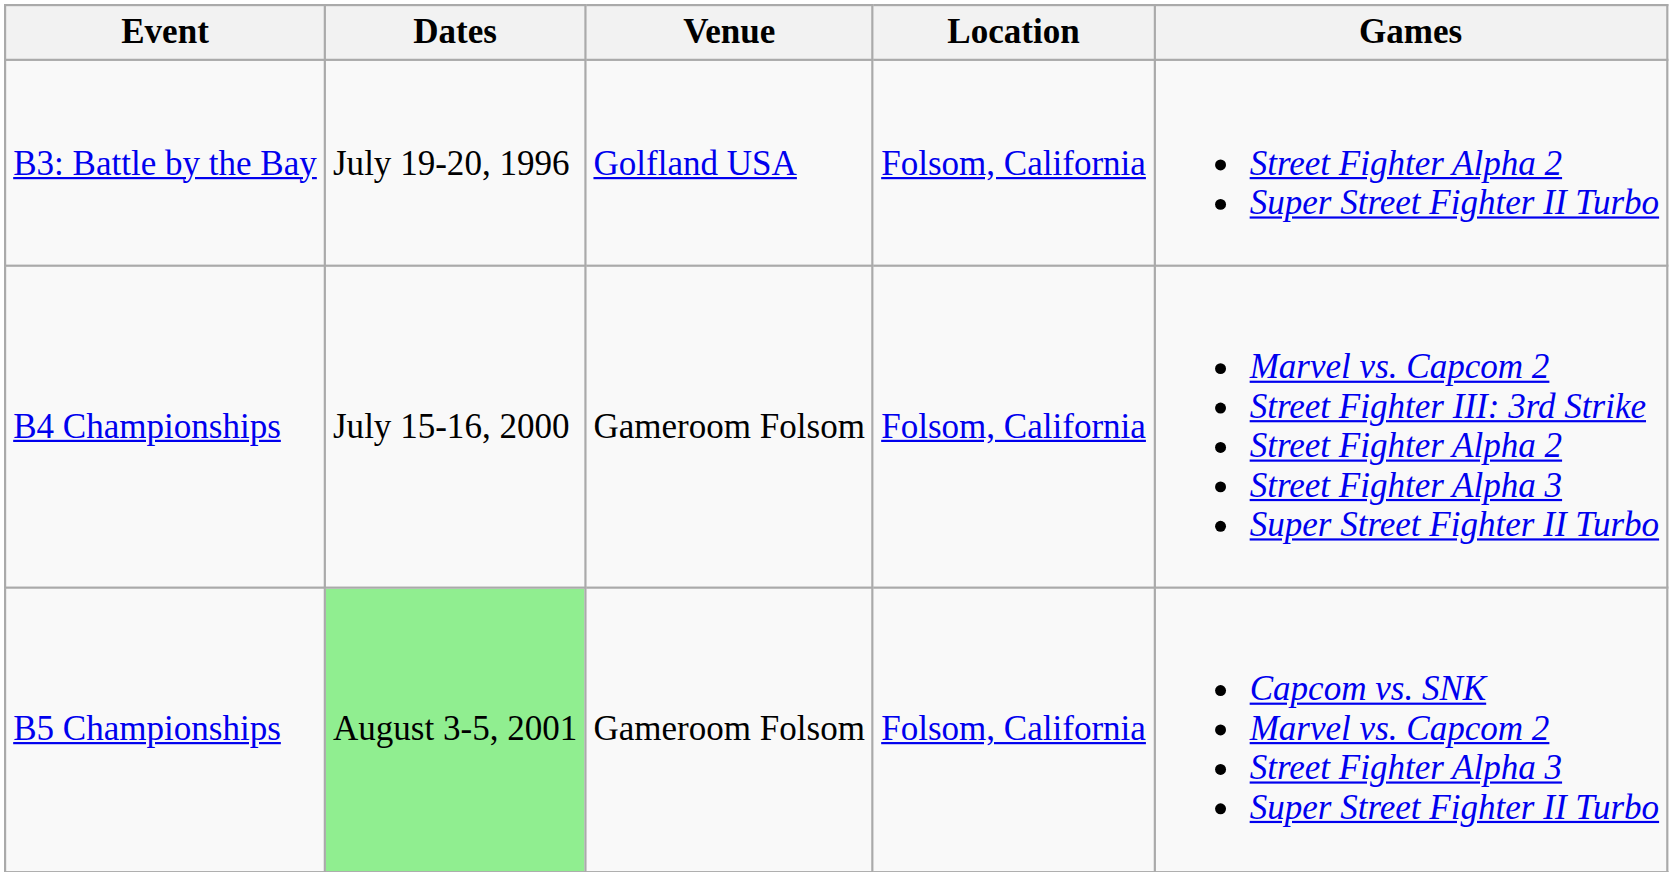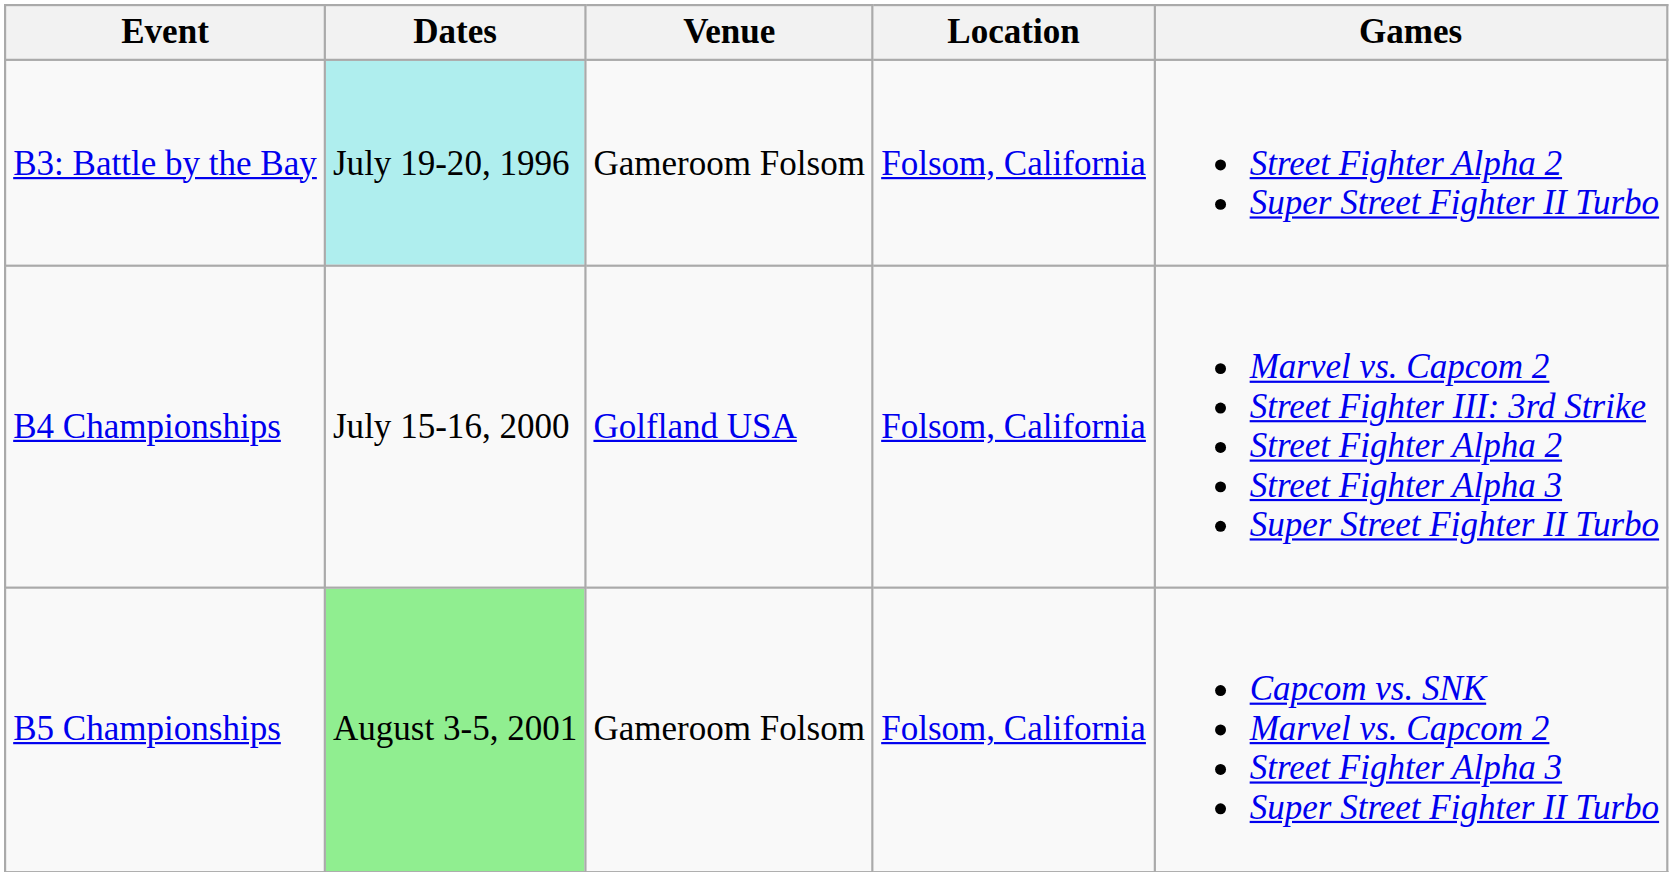 <table class="wikitable sortable">
 <tr>
 <th>Event</th>
 <th>Dates</th>
 <th>Venue</th>
 <th>Location</th>
 <th>Games</th>
 </tr>
 <tr>
 <td><a href='#'>B3: Battle by the Bay</a></td>
-<td>July 19-20, 1996</td>
-<td><a href='#'>Golfland USA</a></td>
+<td style="background: paleturquoise;">July 19-20, 1996</td>
+<td>Gameroom Folsom</td>
 <td><a href='#'>Folsom, California</a></td>
 <td><br><ul><li><em><a href='#'>Street Fighter Alpha 2</a></em></li><li><em><a href='#'>Super Street Fighter II Turbo</a></em></li></ul></td>
 </tr>
 <tr>
 <td><a href='#'>B4 Championships</a></td>
 <td>July 15-16, 2000</td>
-<td>Gameroom Folsom</td>
+<td><a href='#'>Golfland USA</a></td>
 <td><a href='#'>Folsom, California</a></td>
 <td><br><ul><li><em><a href='#'>Marvel vs. Capcom 2</a></em></li><li><em><a href='#'>Street Fighter III: 3rd Strike</a></em></li><li><em><a href='#'>Street Fighter Alpha 2</a></em></li><li><em><a href='#'>Street Fighter Alpha 3</a></em></li><li><em><a href='#'>Super Street Fighter II Turbo</a></em></li></ul></td>
 </tr>
 <tr>
 <td><a href='#'>B5 Championships</a></td>
 <td style="background: lightgreen;">August 3-5, 2001</td>
 <td>Gameroom Folsom</td>
 <td><a href='#'>Folsom, California</a></td>
 <td><br><ul><li><em><a href='#'>Capcom vs. SNK</a></em></li><li><em><a href='#'>Marvel vs. Capcom 2</a></em></li><li><em><a href='#'>Street Fighter Alpha 3</a></em></li><li><em><a href='#'>Super Street Fighter II Turbo</a></em></li></ul></td>
 </tr>
 <tr>
 </tr>
 </table>
